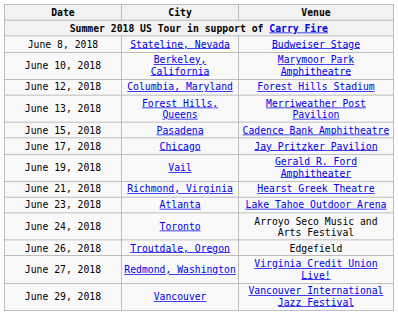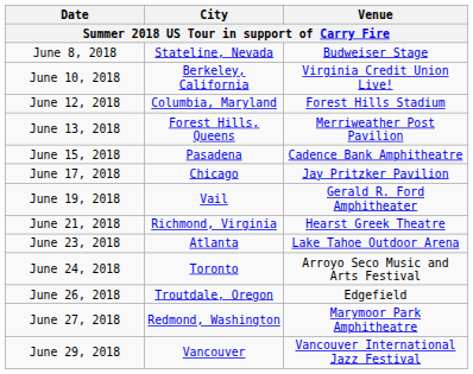 <table class="wikitable" style="text-align:center;">
 <tr>
 <th style="width:150px;">Date</th>
 <th style="width:150px;">City</th>
 <th style="width:200px;">Venue</th>
 </tr>
 <tr>
 <th colspan="8">Summer 2018 US Tour in support of <a href='#'>Carry Fire</a></th>
 </tr>
 <tr>
 <td>June 8, 2018</td>
 <td><a href='#'>Stateline, Nevada</a></td>
 <td><a href='#'>Budweiser Stage</a></td>
 </tr>
 <tr>
 <td>June 10, 2018</td>
 <td><a href='#'>Berkeley, California</a></td>
-<td><a href='#'>Marymoor Park Amphitheatre</a></td>
+<td><a href='#'>Virginia Credit Union Live!</a></td>
 </tr>
 <tr>
 <td>June 12, 2018</td>
 <td><a href='#'>Columbia, Maryland</a></td>
 <td><a href='#'>Forest Hills Stadium</a></td>
 </tr>
 <tr>
 <td>June 13, 2018</td>
 <td><a href='#'>Forest Hills, Queens</a></td>
 <td><a href='#'>Merriweather Post Pavilion</a></td>
 </tr>
 <tr>
 <td>June 15, 2018</td>
 <td><a href='#'>Pasadena</a></td>
 <td><a href='#'>Cadence Bank Amphitheatre</a></td>
 </tr>
 <tr>
 <td>June 17, 2018</td>
 <td><a href='#'>Chicago</a></td>
 <td><a href='#'>Jay Pritzker Pavilion</a></td>
 </tr>
 <tr>
 <td>June 19, 2018</td>
 <td><a href='#'>Vail</a></td>
 <td><a href='#'>Gerald R. Ford Amphitheater</a></td>
 </tr>
 <tr>
 <td>June 21, 2018</td>
 <td><a href='#'>Richmond, Virginia</a></td>
 <td><a href='#'>Hearst Greek Theatre</a></td>
 </tr>
 <tr>
 <td>June 23, 2018</td>
 <td><a href='#'>Atlanta</a></td>
 <td><a href='#'>Lake Tahoe Outdoor Arena</a></td>
 </tr>
 <tr>
 <td>June 24, 2018</td>
 <td><a href='#'>Toronto</a></td>
 <td>Arroyo Seco Music and Arts Festival</td>
 </tr>
 <tr>
 <td>June 26, 2018</td>
 <td><a href='#'>Troutdale, Oregon</a></td>
 <td>Edgefield</td>
 </tr>
 <tr>
 <td>June 27, 2018</td>
 <td><a href='#'>Redmond, Washington</a></td>
-<td><a href='#'>Virginia Credit Union Live!</a></td>
+<td><a href='#'>Marymoor Park Amphitheatre</a></td>
 </tr>
 <tr>
 <td>June 29, 2018</td>
 <td><a href='#'>Vancouver</a></td>
 <td><a href='#'>Vancouver International Jazz Festival</a></td>
 </tr>
 </table>
